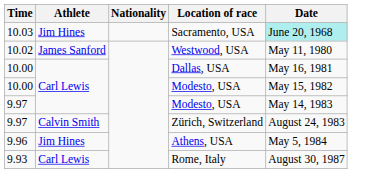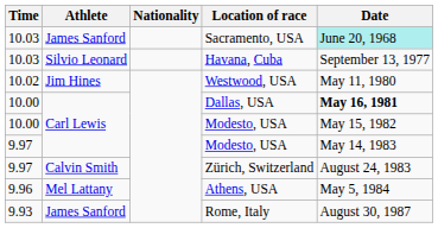 <table class="wikitable">
 <tr>
 <th>Time</th>
 <th>Athlete</th>
 <th>Nationality</th>
 <th>Location of race</th>
 <th>Date</th>
 </tr>
 <tr>
 <td>10.03</td>
-<td><a href='#'>Jim Hines</a></td>
+<td><a href='#'>James Sanford</a></td>
 <td></td>
 <td>Sacramento, USA</td>
 <td style="background: paleturquoise;">June 20, 1968</td>
 </tr>
 <tr>
+<td>10.03</td>
+<td><a href='#'>Silvio Leonard</a></td>
+<td></td>
+<td><a href='#'>Havana</a>, <a href='#'>Cuba</a></td>
+<td>September 13, 1977</td>
+</tr>
+<tr>
 <td>10.02</td>
-<td><a href='#'>James Sanford</a></td>
+<td><a href='#'>Jim Hines</a></td>
 <td rowspan="7"></td>
 <td><a href='#'>Westwood</a>, USA</td>
 <td>May 11, 1980</td>
 </tr>
 <tr>
 <td>10.00</td>
 <td rowspan="3"><a href='#'>Carl Lewis</a></td>
 <td><a href='#'>Dallas</a>, USA</td>
-<td>May 16, 1981</td>
+<td><strong>May 16, 1981</strong></td>
 </tr>
 <tr>
 <td>10.00</td>
 <td><a href='#'>Modesto</a>, USA</td>
 <td>May 15, 1982</td>
 </tr>
 <tr>
 <td>9.97</td>
 <td><a href='#'>Modesto</a>, USA</td>
 <td>May 14, 1983</td>
 </tr>
 <tr>
 <td>9.97</td>
 <td><a href='#'>Calvin Smith</a></td>
 <td>Zürich, Switzerland</td>
 <td>August 24, 1983</td>
 </tr>
 <tr>
 <td>9.96</td>
-<td><a href='#'>Jim Hines</a></td>
+<td><a href='#'>Mel Lattany</a></td>
 <td><a href='#'>Athens</a>, USA</td>
 <td>May 5, 1984</td>
 </tr>
 <tr>
 <td>9.93</td>
-<td><a href='#'>Carl Lewis</a></td>
+<td><a href='#'>James Sanford</a></td>
 <td>Rome, Italy</td>
 <td>August 30, 1987</td>
 </tr>
 </table>
